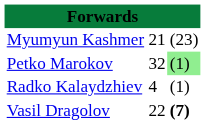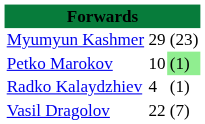 <table class="toccolours" border="0" cellpadding="2" cellspacing="0" align="left" style="margin:0.5em;">
 <tr>
 <th colspan="4" align="center" bgcolor="#077C3B"><span>Forwards</span></th>
 </tr>
 <tr>
 <td> <a href='#'>Myumyun Kashmer</a></td>
-<td>21</td>
+<td>29</td>
 <td>(23)</td>
 </tr>
 <tr>
 <td> <a href='#'>Petko Marokov</a></td>
-<td>32</td>
+<td>10</td>
 <td style="background: lightgreen;">(1)</td>
 </tr>
 <tr>
 <td> <a href='#'>Radko Kalaydzhiev</a></td>
 <td>4</td>
 <td>(1)</td>
 </tr>
 <tr>
 <td> <a href='#'>Vasil Dragolov</a></td>
 <td>22</td>
-<td><strong>(7)</strong></td>
+<td>(7)</td>
 </tr>
 <tr>
 </tr>
 </table>
